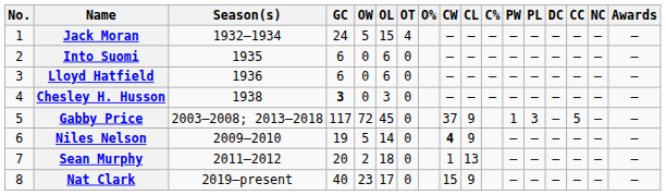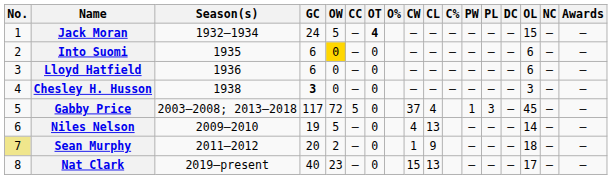 <table class="wikitable sortable plainrowheaders" style="text-align:center">
 <tr>
 <th scope="col" class="unsortable">No.</th>
 <th scope="col">Name</th>
 <th scope="col">Season(s)</th>
 <th scope="col">GC</th>
 <th scope="col">OW</th>
-<th scope="col">OL</th>
+<th scope="col">CC</th>
 <th>OT</th>
 <th scope="col">O%</th>
 <th scope="col">CW</th>
 <th scope="col">CL</th>
 <th scope="col">C%</th>
 <th scope="col">PW</th>
 <th scope="col">PL</th>
 <th scope="col">DC</th>
-<th scope="col">CC</th>
+<th scope="col">OL</th>
 <th scope="col">NC</th>
 <th scope="col" class="unsortable">Awards</th>
 </tr>
 <tr>
 <td>1</td>
 <th scope="row"><a href='#'>Jack Moran</a></th>
 <td>1932–1934</td>
 <td>24</td>
 <td>5</td>
-<td>15</td>
-<td>4</td>
+<td>–</td>
+<td><strong>4</strong></td>
 <td></td>
 <td>–</td>
 <td>–</td>
 <td>–</td>
 <td>–</td>
 <td>–</td>
 <td>–</td>
-<td>–</td>
+<td>15</td>
 <td>–</td>
 <td>–</td>
 </tr>
 <tr>
 <td>2</td>
 <th scope="row"><a href='#'>Into Suomi</a></th>
 <td>1935</td>
 <td>6</td>
-<td>0</td>
-<td>6</td>
+<td style="background: gold;">0</td>
+<td>–</td>
 <td>0</td>
 <td></td>
 <td>–</td>
 <td>–</td>
 <td>–</td>
 <td>–</td>
 <td>–</td>
 <td>–</td>
-<td>–</td>
+<td>6</td>
 <td>–</td>
 <td>–</td>
 </tr>
 <tr>
 <td>3</td>
 <th scope="row"><a href='#'>Lloyd Hatfield</a></th>
 <td>1936</td>
 <td>6</td>
 <td>0</td>
-<td>6</td>
+<td>–</td>
 <td>0</td>
 <td></td>
 <td>–</td>
 <td>–</td>
 <td>–</td>
 <td>–</td>
 <td>–</td>
 <td>–</td>
-<td>–</td>
+<td>6</td>
 <td>–</td>
 <td>–</td>
 </tr>
 <tr>
 <td>4</td>
 <th scope="row"><a href='#'>Chesley H. Husson</a></th>
 <td>1938</td>
 <td><strong>3</strong></td>
 <td>0</td>
-<td>3</td>
+<td>–</td>
 <td>0</td>
 <td></td>
 <td>–</td>
 <td>–</td>
 <td>–</td>
 <td>–</td>
 <td>–</td>
 <td>–</td>
-<td>–</td>
+<td>3</td>
 <td>–</td>
 <td>–</td>
 </tr>
 <tr>
 <td>5</td>
 <th scope="row"><a href='#'>Gabby Price</a></th>
 <td>2003–2008; 2013–2018</td>
 <td>117</td>
 <td>72</td>
-<td>45</td>
+<td>5</td>
 <td>0</td>
 <td></td>
 <td>37</td>
-<td>9</td>
+<td>4</td>
 <td></td>
 <td>1</td>
 <td>3</td>
 <td>–</td>
-<td>5</td>
+<td>45</td>
 <td>–</td>
 <td>–</td>
 </tr>
 <tr>
 <td>6</td>
 <th scope="row"><a href='#'>Niles Nelson</a></th>
 <td>2009–2010</td>
 <td>19</td>
 <td>5</td>
-<td>14</td>
+<td>–</td>
 <td>0</td>
 <td></td>
-<td><strong>4</strong></td>
+<td>4</td>
+<td>13</td>
+<td></td>
+<td>–</td>
+<td>–</td>
+<td>–</td>
+<td>14</td>
+<td>–</td>
+<td>–</td>
+</tr>
+<tr>
+<td style="background: khaki;">7</td>
+<th scope="row"><a href='#'>Sean Murphy</a></th>
+<td>2011–2012</td>
+<td>20</td>
+<td>2</td>
+<td>–</td>
+<td>0</td>
+<td></td>
+<td>1</td>
 <td>9</td>
 <td></td>
 <td>–</td>
 <td>–</td>
 <td>–</td>
-<td>–</td>
-<td>–</td>
-<td>–</td>
-</tr>
-<tr>
-<td>7</td>
-<th scope="row"><a href='#'>Sean Murphy</a></th>
-<td>2011–2012</td>
-<td>20</td>
-<td>2</td>
 <td>18</td>
-<td>0</td>
-<td></td>
-<td>1</td>
-<td>13</td>
-<td></td>
-<td>–</td>
-<td>–</td>
-<td>–</td>
-<td>–</td>
 <td>–</td>
 <td>–</td>
 </tr>
 <tr>
 <td>8</td>
 <th scope="row"><a href='#'>Nat Clark</a></th>
 <td>2019–present</td>
 <td>40</td>
 <td>23</td>
-<td>17</td>
+<td>–</td>
 <td>0</td>
 <td></td>
 <td>15</td>
-<td>9</td>
+<td>13</td>
 <td></td>
 <td>–</td>
 <td>–</td>
 <td>–</td>
-<td>–</td>
+<td>17</td>
 <td>–</td>
 <td>–</td>
 </tr>
 </table>
